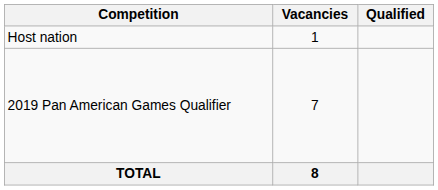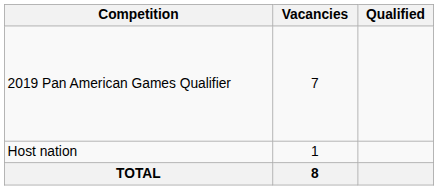 <table class = "wikitable" width=500>
 <tr>
 <th>Competition</th>
 <th>Vacancies</th>
 <th>Qualified</th>
 </tr>
 <tr>
+<td>2019 Pan American Games Qualifier</td>
+<td align="center">7</td>
+<td><br><br><br><br><br><br><br></td>
+</tr>
+<tr>
 <td>Host nation</td>
 <td align="center">1</td>
 <td></td>
-</tr>
-<tr>
-<td>2019 Pan American Games Qualifier</td>
-<td align="center">7</td>
-<td><br><br><br><br><br><br><br></td>
 </tr>
 <tr>
 <th>TOTAL</th>
 <th>8</th>
 <th></th>
 </tr>
 </table>
